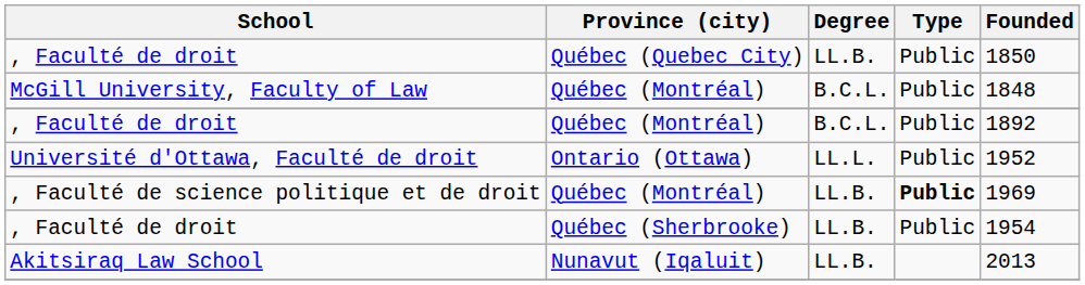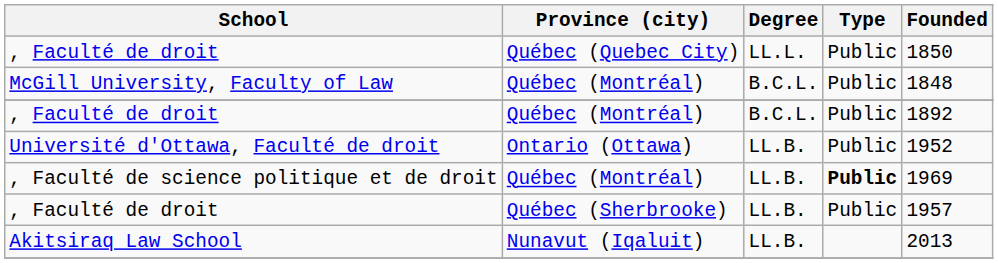 <table class="wikitable sortable">
 <tr>
 <th>School</th>
 <th>Province (city)</th>
 <th>Degree</th>
 <th>Type</th>
 <th>Founded</th>
 </tr>
 <tr>
 <td>, <a href='#'>Faculté de droit</a></td>
 <td><a href='#'>Québec</a> (<a href='#'>Quebec City</a>)</td>
-<td>LL.B.</td>
+<td>LL.L.</td>
 <td>Public</td>
 <td>1850</td>
 </tr>
 <tr>
 <td><a href='#'>McGill University</a>, <a href='#'>Faculty of Law</a></td>
 <td><a href='#'>Québec</a> (<a href='#'>Montréal</a>)</td>
 <td>B.C.L.</td>
 <td>Public</td>
 <td>1848</td>
 </tr>
 <tr>
 </tr>
 <tr>
 <td>, <a href='#'>Faculté de droit</a></td>
 <td><a href='#'>Québec</a> (<a href='#'>Montréal</a>)</td>
 <td>B.C.L.</td>
 <td>Public</td>
 <td>1892</td>
 </tr>
 <tr>
 <td><a href='#'>Université d'Ottawa</a>, <a href='#'>Faculté de droit</a></td>
 <td><a href='#'>Ontario</a> (<a href='#'>Ottawa</a>)</td>
-<td>LL.L.</td>
+<td>LL.B.</td>
 <td>Public</td>
 <td>1952</td>
 </tr>
 <tr>
 <td>, Faculté de science politique et de droit</td>
 <td><a href='#'>Québec</a> (<a href='#'>Montréal</a>)</td>
 <td>LL.B.</td>
 <td><strong>Public</strong></td>
 <td>1969</td>
 </tr>
 <tr>
 <td>, Faculté de droit</td>
 <td><a href='#'>Québec</a> (<a href='#'>Sherbrooke</a>)</td>
 <td>LL.B.</td>
 <td>Public</td>
-<td>1954</td>
+<td>1957</td>
 </tr>
 <tr>
 <td><a href='#'>Akitsiraq Law School</a></td>
 <td><a href='#'>Nunavut</a> (<a href='#'>Iqaluit</a>)</td>
 <td>LL.B.</td>
 <td></td>
 <td>2013</td>
 </tr>
 <tr>
 </tr>
 </table>
